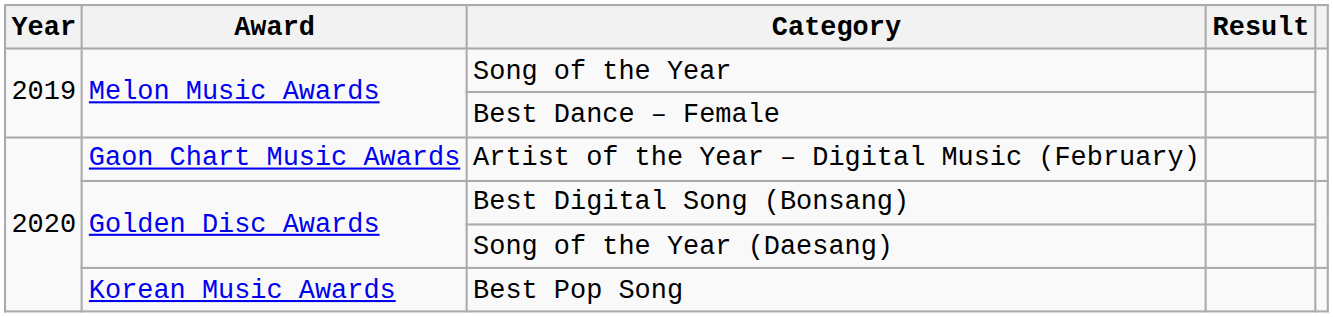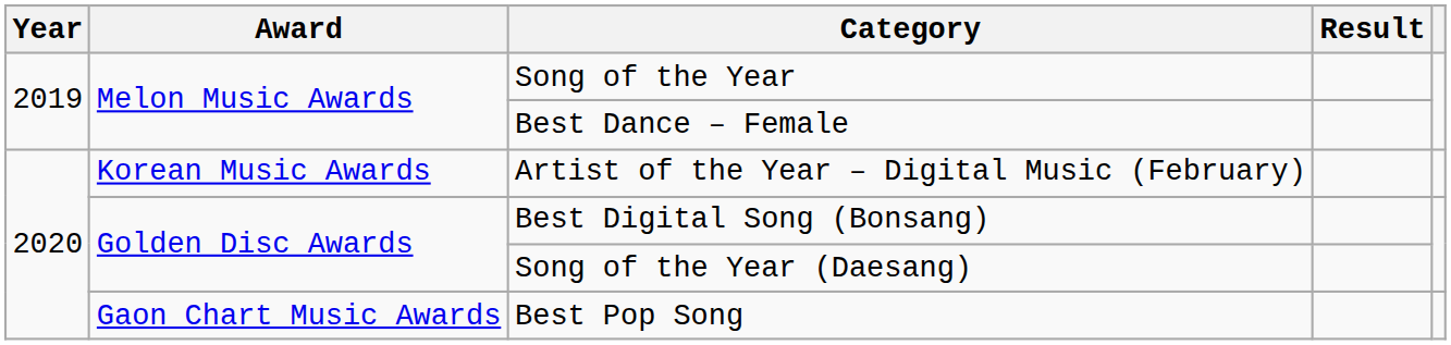 <table class="sortable wikitable">
 <tr>
 <th scope="col">Year</th>
 <th scope="col">Award</th>
 <th scope="col">Category</th>
 <th scope="col">Result</th>
 <th class="unsortable"></th>
 </tr>
 <tr>
 <td style="text-align:center" rowspan="2">2019</td>
 <td rowspan="2"><a href='#'>Melon Music Awards</a></td>
 <td>Song of the Year</td>
 <td></td>
 <td style="text-align:center" rowspan="2"></td>
 </tr>
 <tr>
 <td>Best Dance – Female</td>
 <td></td>
 </tr>
 <tr>
 <td style="text-align:center" rowspan="4">2020</td>
-<td><a href='#'>Gaon Chart Music Awards</a></td>
+<td><a href='#'>Korean Music Awards</a></td>
 <td>Artist of the Year – Digital Music (February)</td>
 <td></td>
 <td style="text-align:center"></td>
 </tr>
 <tr>
 <td rowspan="2"><a href='#'>Golden Disc Awards</a></td>
 <td>Best Digital Song (Bonsang)</td>
 <td></td>
 <td style="text-align:center" rowspan="2"></td>
 </tr>
 <tr>
 <td>Song of the Year (Daesang)</td>
 <td></td>
 </tr>
 <tr>
-<td><a href='#'>Korean Music Awards</a></td>
+<td><a href='#'>Gaon Chart Music Awards</a></td>
 <td>Best Pop Song</td>
 <td></td>
 <td style="text-align:center"></td>
 </tr>
 </table>
